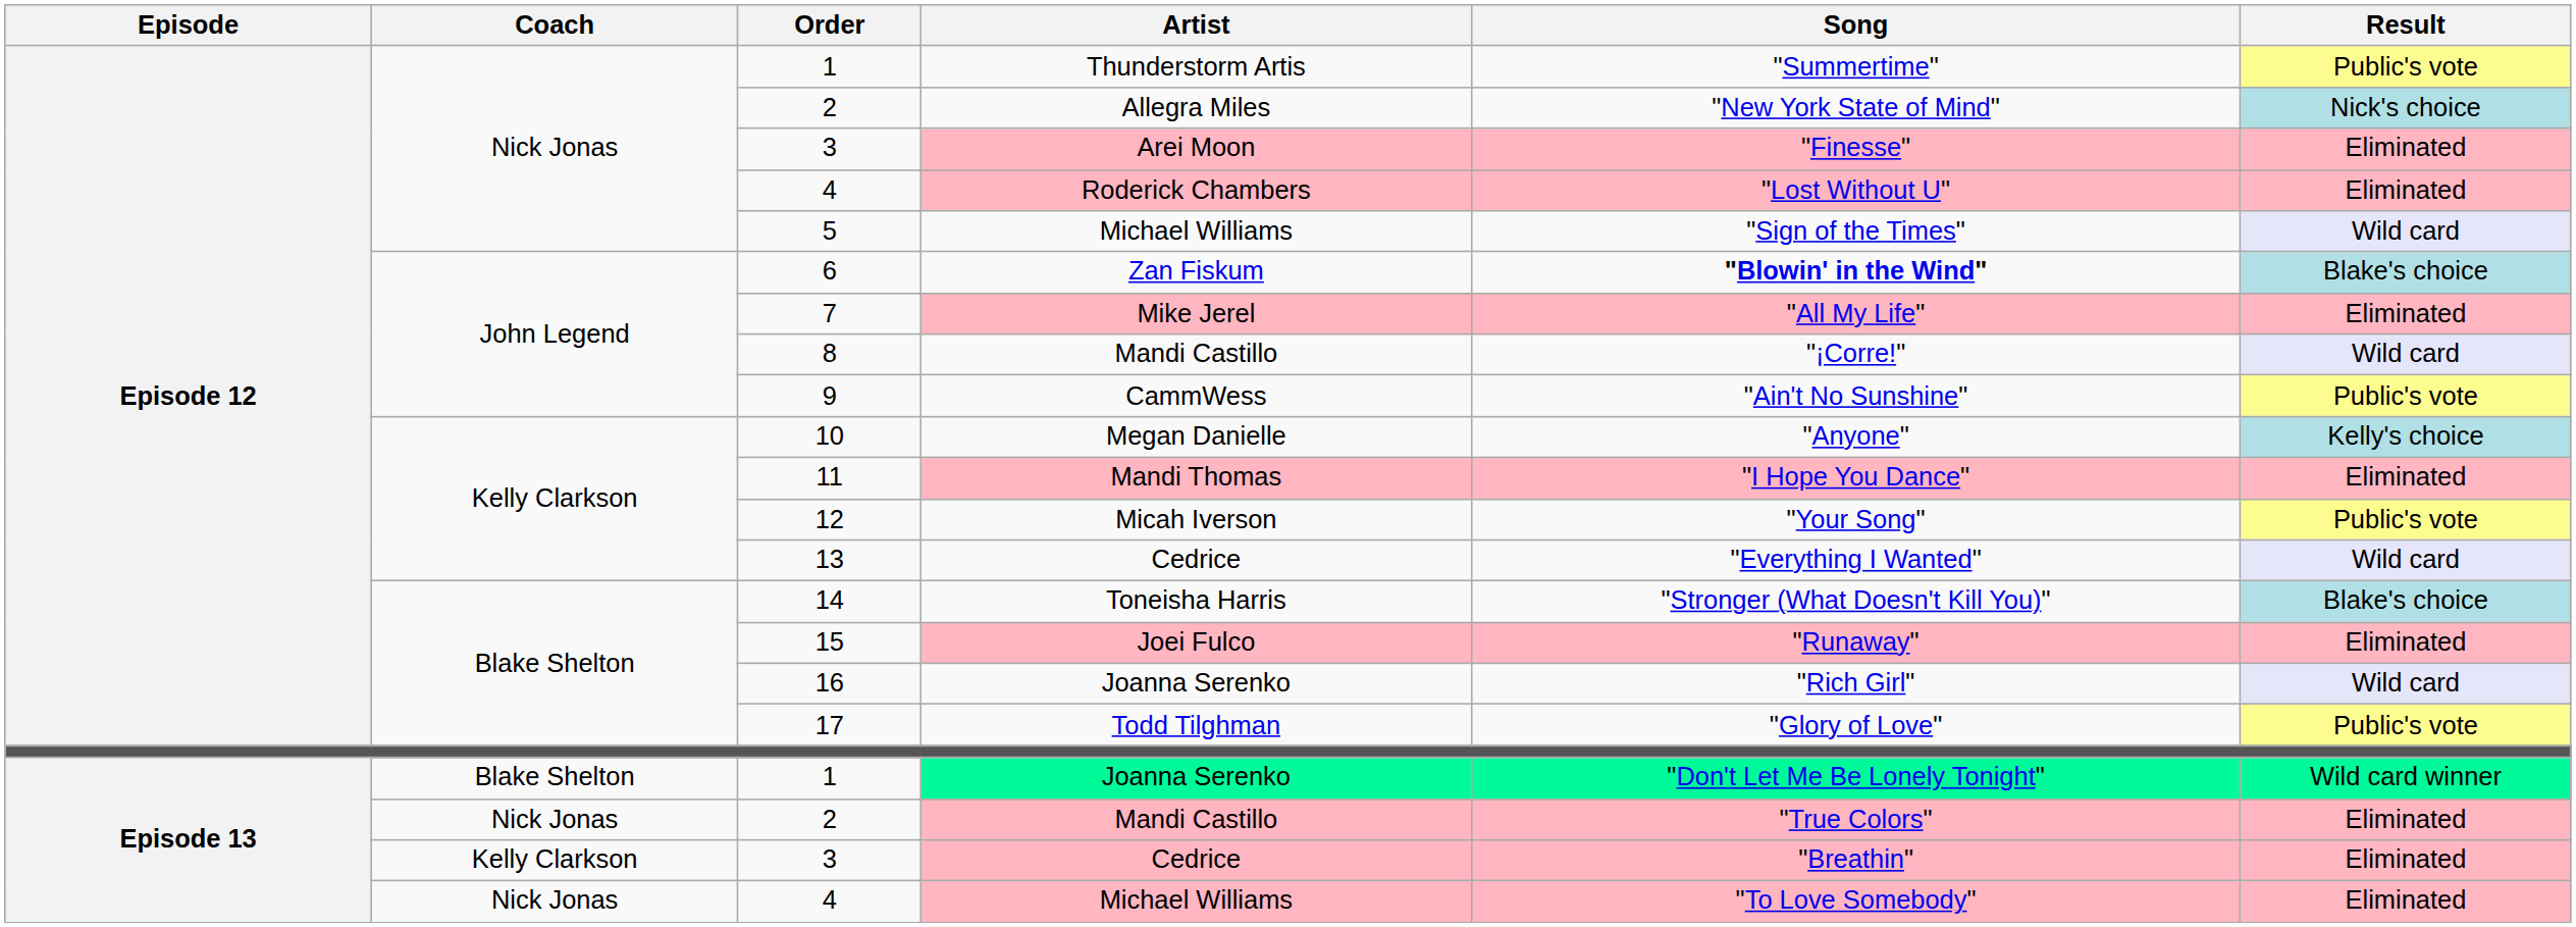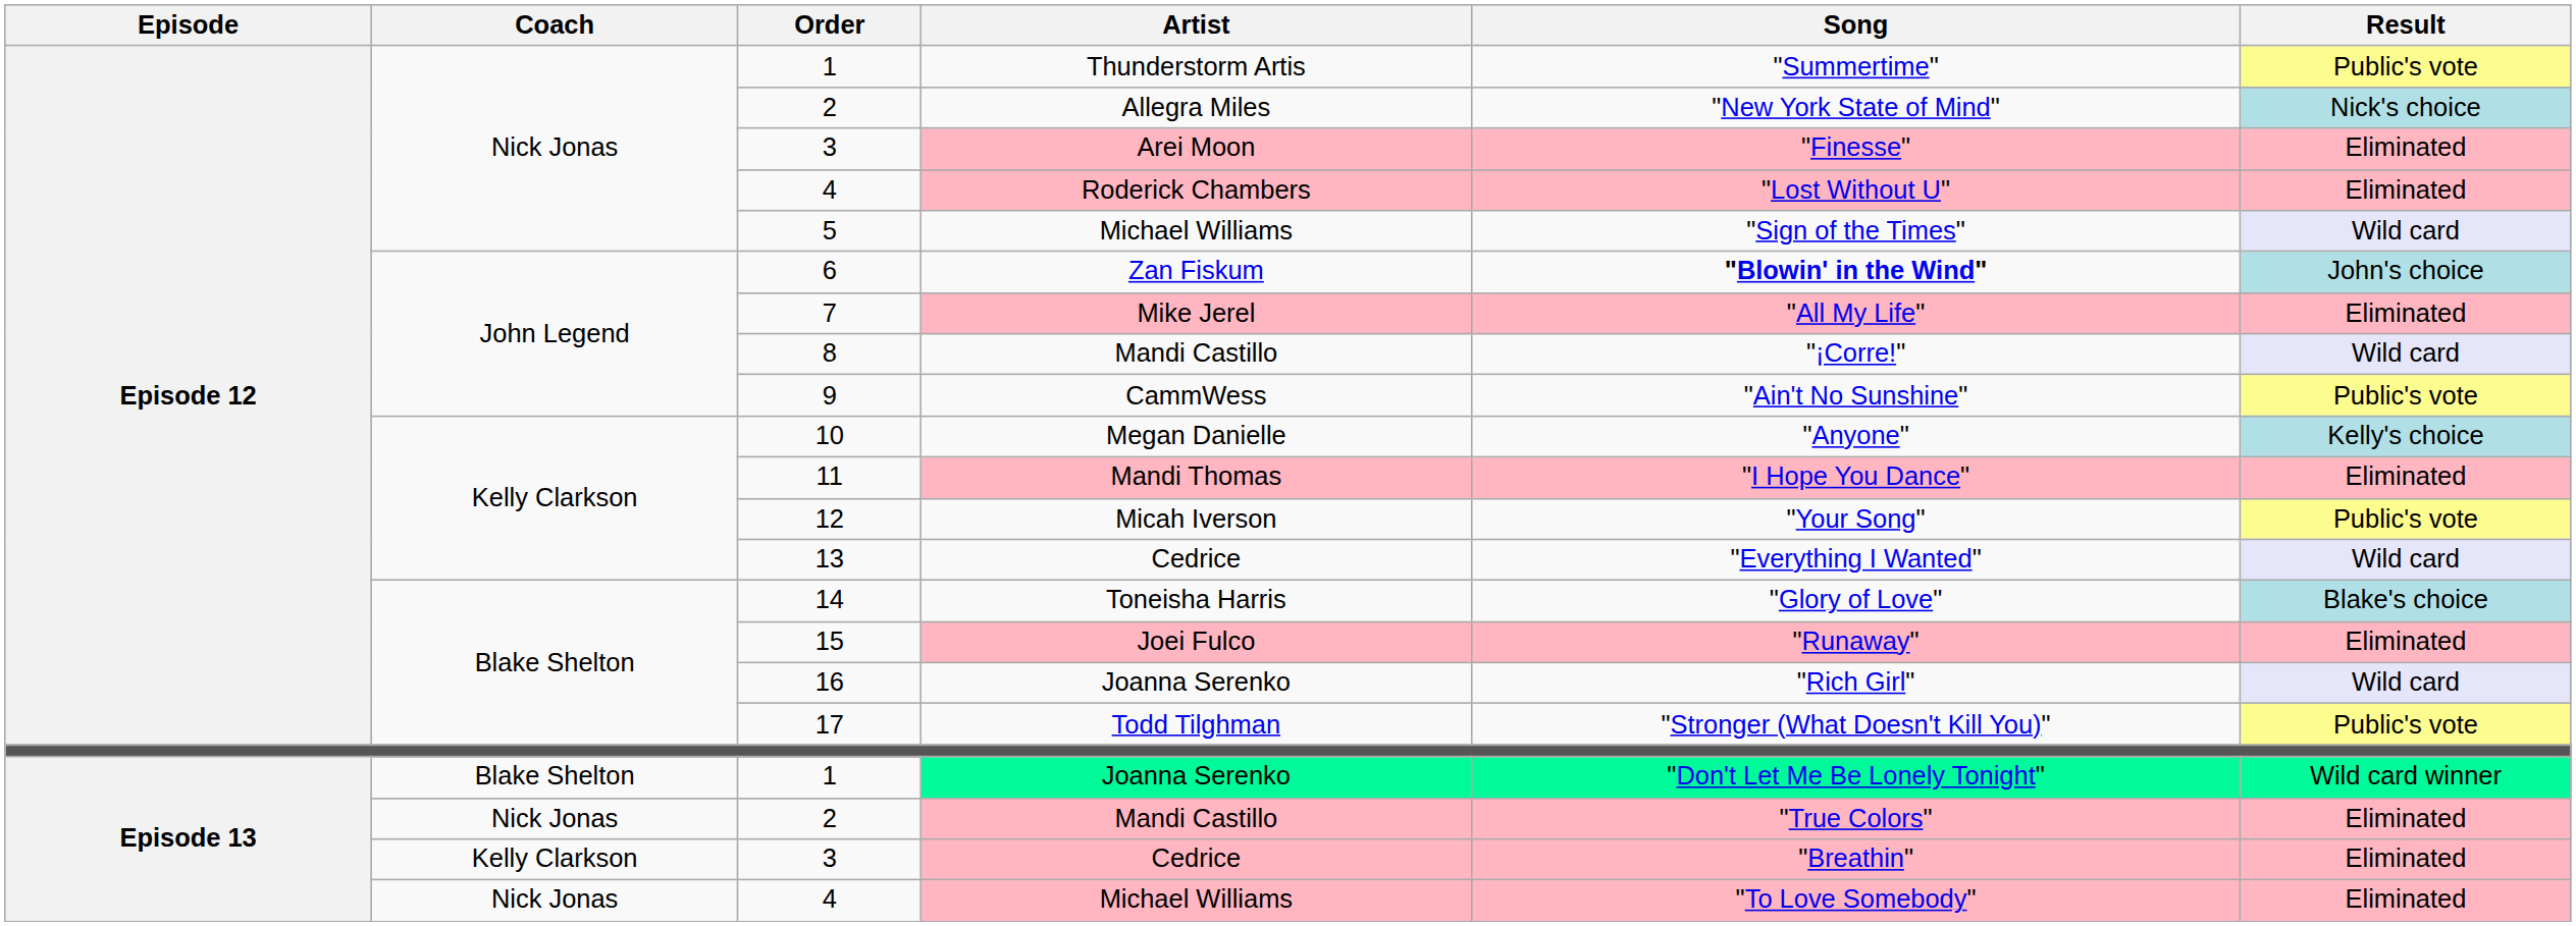 <table class="wikitable" style="text-align:center; width:100%">
 <tr>
 <th style="width:10%">Episode</th>
 <th style="width:10%">Coach</th>
 <th style="width:05%">Order</th>
 <th style="width:15%">Artist</th>
 <th style="width:21%">Song</th>
 <th style="width:09%">Result</th>
 </tr>
 <tr>
 <th rowspan="17" scope="row">Episode 12<br></th>
 <td rowspan="5">Nick Jonas</td>
 <td>1</td>
 <td>Thunderstorm Artis</td>
 <td>"<a href='#'>Summertime</a>"</td>
 <td style="background:#fdfc8f">Public's vote</td>
 </tr>
 <tr>
 <td>2</td>
 <td>Allegra Miles</td>
 <td>"<a href='#'>New York State of Mind</a>"</td>
 <td style="background:#B0E0E6">Nick's choice</td>
 </tr>
 <tr>
 <td>3</td>
 <td style="background: lightpink">Arei Moon</td>
 <td style="background: lightpink">"<a href='#'>Finesse</a>"</td>
 <td style="background: lightpink">Eliminated</td>
 </tr>
 <tr>
 <td>4</td>
 <td style="background: lightpink">Roderick Chambers</td>
 <td style="background: lightpink">"<a href='#'>Lost Without U</a>"</td>
 <td style="background: lightpink">Eliminated</td>
 </tr>
 <tr>
 <td>5</td>
 <td>Michael Williams</td>
 <td>"<a href='#'>Sign of the Times</a>"</td>
 <td style="background:lavender">Wild card</td>
 </tr>
 <tr>
 <td rowspan="4">John Legend</td>
 <td>6</td>
 <td><a href='#'>Zan Fiskum</a></td>
 <td><strong>"<a href='#'>Blowin' in the Wind</a>"</strong></td>
-<td style="background:#B0E0E6">Blake's choice</td>
+<td style="background:#B0E0E6">John's choice</td>
 </tr>
 <tr>
 <td>7</td>
 <td style="background: lightpink">Mike Jerel</td>
 <td style="background: lightpink">"<a href='#'>All My Life</a>"</td>
 <td style="background: lightpink">Eliminated</td>
 </tr>
 <tr>
 <td>8</td>
 <td>Mandi Castillo</td>
 <td>"<a href='#'>¡Corre!</a>"</td>
 <td style="background:lavender">Wild card</td>
 </tr>
 <tr>
 <td>9</td>
 <td>CammWess</td>
 <td>"<a href='#'>Ain't No Sunshine</a>"</td>
 <td style="background:#fdfc8f">Public's vote</td>
 </tr>
 <tr>
 <td rowspan="4">Kelly Clarkson</td>
 <td>10</td>
 <td>Megan Danielle</td>
 <td>"<a href='#'>Anyone</a>"</td>
 <td style="background:#B0E0E6">Kelly's choice</td>
 </tr>
 <tr>
 <td>11</td>
 <td style="background: lightpink">Mandi Thomas</td>
 <td style="background: lightpink">"<a href='#'>I Hope You Dance</a>"</td>
 <td style="background: lightpink">Eliminated</td>
 </tr>
 <tr>
 <td>12</td>
 <td>Micah Iverson</td>
 <td>"<a href='#'>Your Song</a>"</td>
 <td style="background:#fdfc8f">Public's vote</td>
 </tr>
 <tr>
 <td>13</td>
 <td>Cedrice</td>
 <td>"<a href='#'>Everything I Wanted</a>"</td>
 <td style="background:lavender">Wild card</td>
 </tr>
 <tr>
 <td rowspan="4">Blake Shelton</td>
 <td>14</td>
 <td>Toneisha Harris</td>
-<td>"<a href='#'>Stronger (What Doesn't Kill You)</a>"</td>
+<td>"<a href='#'>Glory of Love</a>"</td>
 <td style="background:#B0E0E6">Blake's choice</td>
 </tr>
 <tr>
 <td>15</td>
 <td style="background: lightpink">Joei Fulco</td>
 <td style="background: lightpink">"<a href='#'>Runaway</a>"</td>
 <td style="background: lightpink">Eliminated</td>
 </tr>
 <tr>
 <td>16</td>
 <td>Joanna Serenko</td>
 <td>"<a href='#'>Rich Girl</a>"</td>
 <td style="background:lavender">Wild card</td>
 </tr>
 <tr>
 <td>17</td>
 <td><a href='#'>Todd Tilghman</a></td>
-<td>"<a href='#'>Glory of Love</a>"</td>
+<td>"<a href='#'>Stronger (What Doesn't Kill You)</a>"</td>
 <td style="background:#fdfc8f">Public's vote</td>
 </tr>
 <tr>
 <td colspan="6" style="background:#555"></td>
 </tr>
 <tr>
 <th rowspan="4" scope="row">Episode 13<br></th>
 <td>Blake Shelton</td>
 <td>1</td>
 <td style="background:#00fa9a">Joanna Serenko</td>
 <td style="background:#00fa9a">"<a href='#'>Don't Let Me Be Lonely Tonight</a>"</td>
 <td style="background:#00fa9a">Wild card winner</td>
 </tr>
 <tr>
 <td>Nick Jonas</td>
 <td>2</td>
 <td style="background: lightpink">Mandi Castillo</td>
 <td style="background: lightpink">"<a href='#'>True Colors</a>"</td>
 <td style="background: lightpink">Eliminated</td>
 </tr>
 <tr>
 <td>Kelly Clarkson</td>
 <td>3</td>
 <td style="background: lightpink">Cedrice</td>
 <td style="background: lightpink">"<a href='#'>Breathin</a>"</td>
 <td style="background: lightpink">Eliminated</td>
 </tr>
 <tr>
 <td>Nick Jonas</td>
 <td>4</td>
 <td style="background: lightpink">Michael Williams</td>
 <td style="background: lightpink">"<a href='#'>To Love Somebody</a>"</td>
 <td style="background: lightpink">Eliminated</td>
 </tr>
 </table>
